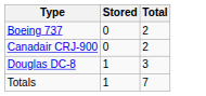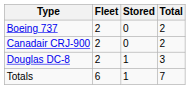 <table class="wikitable">
 <tr>
 <th>Type</th>
+<th>Fleet</th>
 <th>Stored</th>
 <th>Total</th>
 </tr>
 <tr>
 <td><a href='#'>Boeing 737</a></td>
+<td>2</td>
 <td>0</td>
 <td>2</td>
 </tr>
 <tr>
 <td><a href='#'>Canadair CRJ-900</a></td>
+<td>2</td>
 <td>0</td>
 <td>2</td>
 </tr>
 <tr>
 <td><a href='#'>Douglas DC-8</a></td>
+<td>2</td>
 <td>1</td>
 <td>3</td>
 </tr>
 <tr>
 <td>Totals</td>
+<td>6</td>
 <td>1</td>
 <td>7</td>
 </tr>
 </table>
